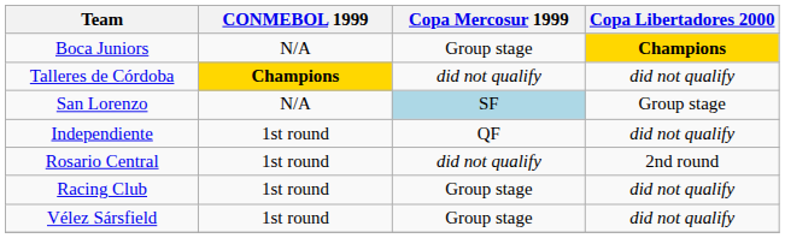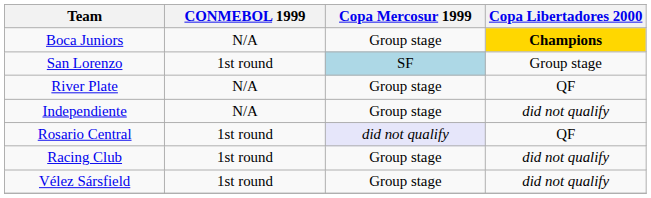 <table class="wikitable">
 <tr>
 <th width= 25%>Team</th>
 <th width= 25%><a href='#'>CONMEBOL</a> 1999</th>
 <th width= 25%><a href='#'>Copa Mercosur</a> 1999</th>
 <th width= 25%><a href='#'>Copa Libertadores 2000</a></th>
 </tr>
 <tr align="center">
 <td><a href='#'>Boca Juniors</a></td>
 <td>N/A</td>
 <td>Group stage</td>
 <td bgcolor = "gold"><strong>Champions</strong></td>
 </tr>
 <tr align="center">
-<td><a href='#'>Talleres de Córdoba</a></td>
-<td bgcolor = "gold"><strong>Champions</strong></td>
-<td><em>did not qualify</em></td>
-<td><em>did not qualify</em></td>
-</tr>
-<tr align="center">
 <td><a href='#'>San Lorenzo</a></td>
-<td>N/A</td>
+<td>1st round</td>
 <td bgcolor = "lightblue">SF</td>
 <td>Group stage</td>
 </tr>
 <tr align="center">
+<td><a href='#'>River Plate</a></td>
+<td>N/A</td>
+<td>Group stage</td>
+<td>QF</td>
+</tr>
+<tr align="center">
 <td><a href='#'>Independiente</a></td>
-<td>1st round</td>
-<td>QF</td>
+<td>N/A</td>
+<td>Group stage</td>
 <td><em>did not qualify</em></td>
 </tr>
 <tr align="center">
 <td><a href='#'>Rosario Central</a></td>
 <td>1st round</td>
-<td><em>did not qualify</em></td>
-<td>2nd round</td>
+<td style="background: lavender;"><em>did not qualify</em></td>
+<td>QF</td>
 </tr>
 <tr align="center">
 <td><a href='#'>Racing Club</a></td>
 <td>1st round</td>
 <td>Group stage</td>
 <td><em>did not qualify</em></td>
 </tr>
 <tr align="center">
 <td><a href='#'>Vélez Sársfield</a></td>
 <td>1st round</td>
 <td>Group stage</td>
 <td><em>did not qualify</em></td>
 </tr>
 <tr>
 </tr>
 </table>
